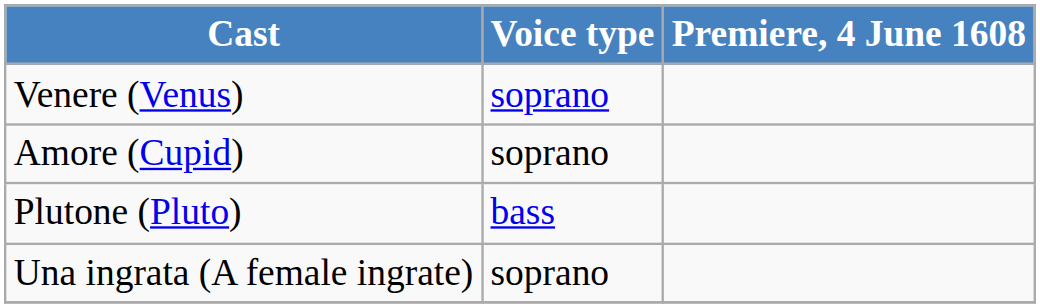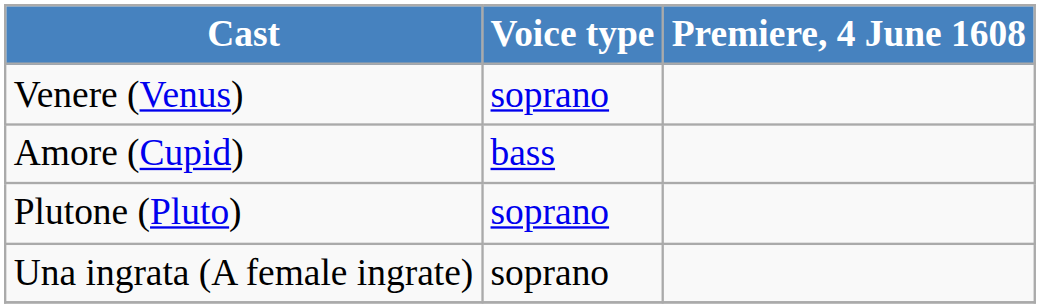 <table class="wikitable">
 <tr>
 <th style="background:#4682BF; color:white;">Cast</th>
 <th style="background:#4682BF; color:white;">Voice type</th>
 <th style="background:#4682BF; color:white;">Premiere, 4 June 1608<br></th>
 </tr>
 <tr>
 <td>Venere (<a href='#'>Venus</a>)</td>
 <td><a href='#'>soprano</a></td>
 <td></td>
 </tr>
 <tr>
 <td>Amore (<a href='#'>Cupid</a>)</td>
-<td>soprano</td>
+<td><a href='#'>bass</a></td>
 <td></td>
 </tr>
 <tr>
 <td>Plutone (<a href='#'>Pluto</a>)</td>
-<td><a href='#'>bass</a></td>
+<td><a href='#'>soprano</a></td>
 <td></td>
 </tr>
 <tr>
 <td>Una ingrata (A female ingrate)</td>
 <td>soprano</td>
 <td></td>
 </tr>
 <tr>
 </tr>
 </table>
